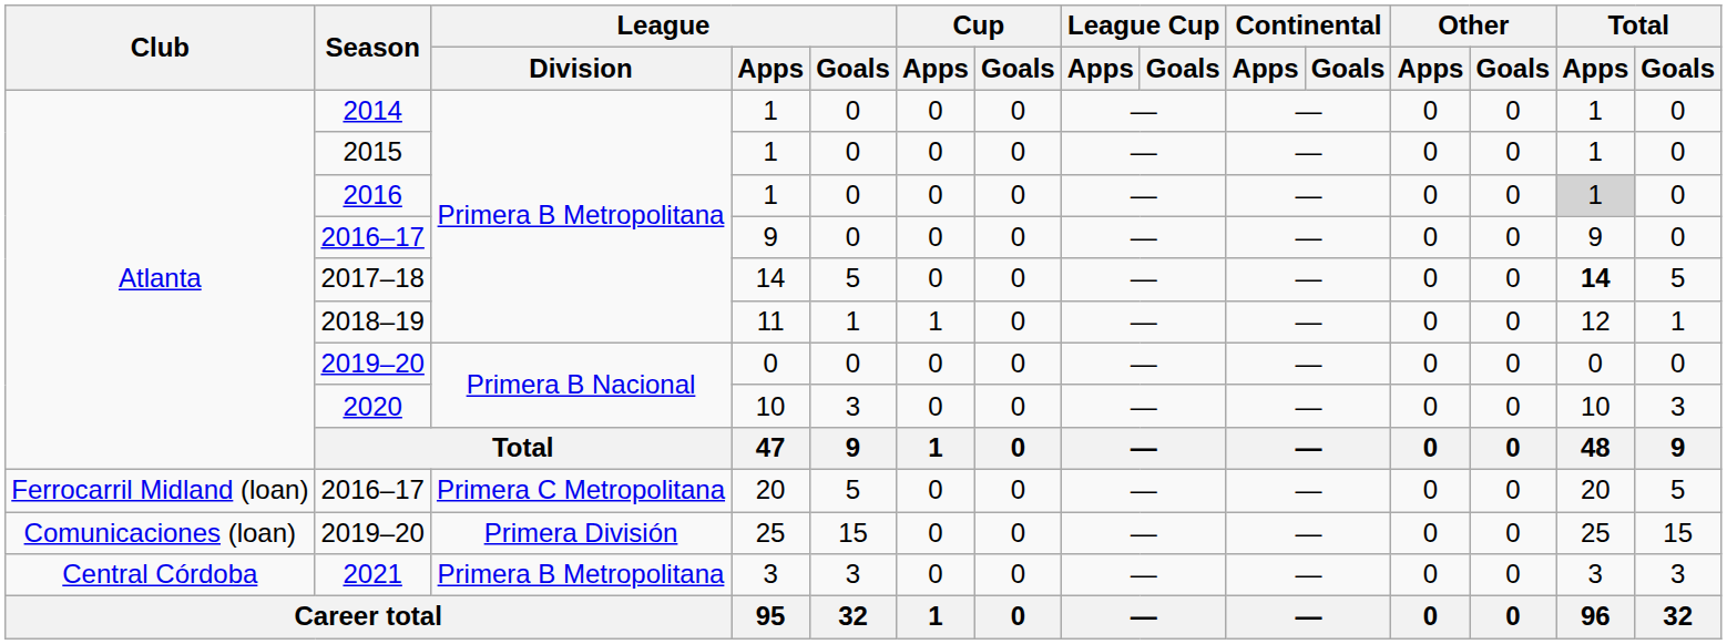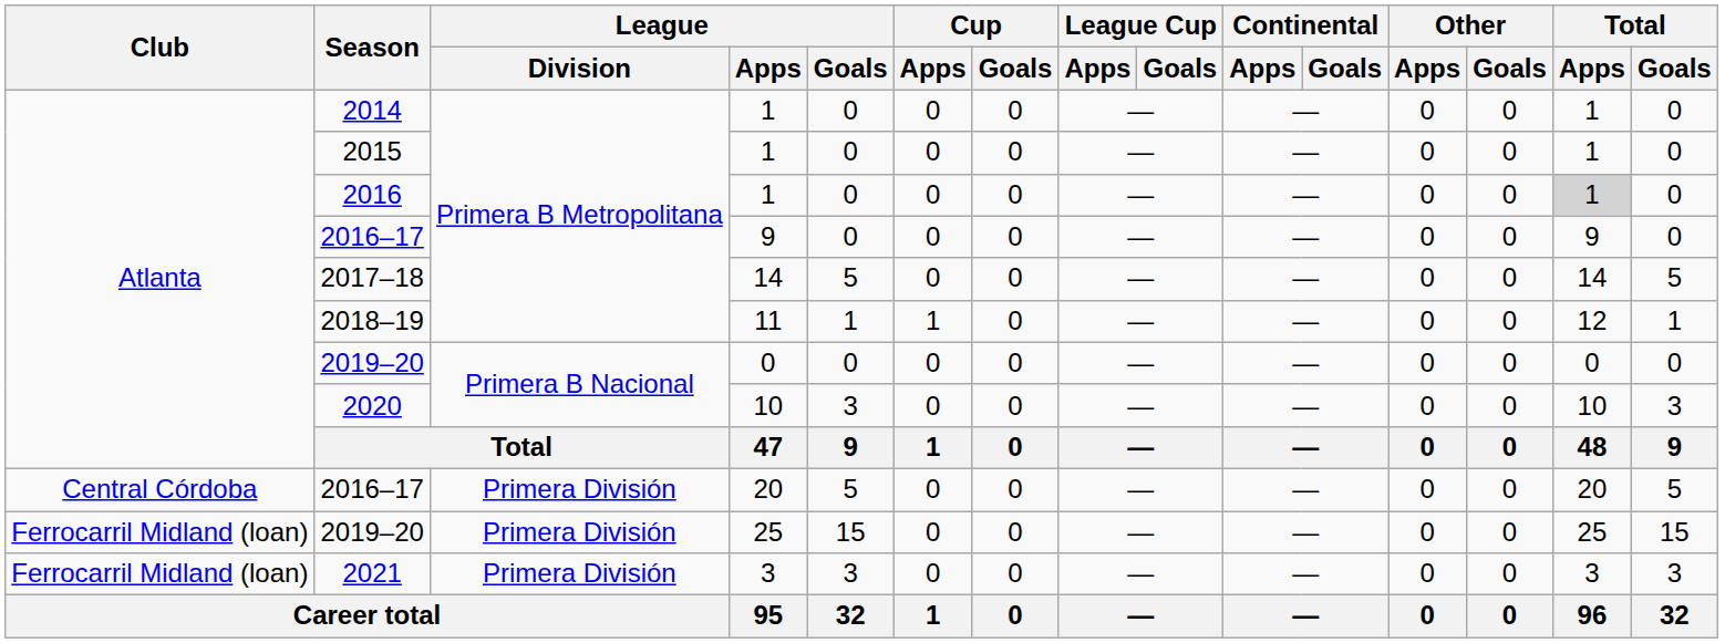 <table class="wikitable" style="text-align:center">
 <tr>
 <th rowspan="2">Club</th>
 <th rowspan="2">Season</th>
 <th colspan="3">League</th>
 <th colspan="2">Cup</th>
 <th colspan="2">League Cup</th>
 <th colspan="2">Continental</th>
 <th colspan="2">Other</th>
 <th colspan="2">Total</th>
 </tr>
 <tr>
 <th>Division</th>
 <th>Apps</th>
 <th>Goals</th>
 <th>Apps</th>
 <th>Goals</th>
 <th>Apps</th>
 <th>Goals</th>
 <th>Apps</th>
 <th>Goals</th>
 <th>Apps</th>
 <th>Goals</th>
 <th>Apps</th>
 <th>Goals</th>
 </tr>
 <tr>
 <td rowspan="9"><a href='#'>Atlanta</a></td>
 <td><a href='#'>2014</a></td>
 <td rowspan="6"><a href='#'>Primera B Metropolitana</a></td>
 <td>1</td>
 <td>0</td>
 <td>0</td>
 <td>0</td>
 <td colspan="2">—</td>
 <td colspan="2">—</td>
 <td>0</td>
 <td>0</td>
 <td>1</td>
 <td>0</td>
 </tr>
 <tr>
 <td>2015</td>
 <td>1</td>
 <td>0</td>
 <td>0</td>
 <td>0</td>
 <td colspan="2">—</td>
 <td colspan="2">—</td>
 <td>0</td>
 <td>0</td>
 <td>1</td>
 <td>0</td>
 </tr>
 <tr>
 <td><a href='#'>2016</a></td>
 <td>1</td>
 <td>0</td>
 <td>0</td>
 <td>0</td>
 <td colspan="2">—</td>
 <td colspan="2">—</td>
 <td>0</td>
 <td>0</td>
 <td style="background: lightgrey;">1</td>
 <td>0</td>
 </tr>
 <tr>
 <td><a href='#'>2016–17</a></td>
 <td>9</td>
 <td>0</td>
 <td>0</td>
 <td>0</td>
 <td colspan="2">—</td>
 <td colspan="2">—</td>
 <td>0</td>
 <td>0</td>
 <td>9</td>
 <td>0</td>
 </tr>
 <tr>
 <td>2017–18</td>
 <td>14</td>
 <td>5</td>
 <td>0</td>
 <td>0</td>
 <td colspan="2">—</td>
 <td colspan="2">—</td>
 <td>0</td>
 <td>0</td>
-<td><strong>14</strong></td>
+<td>14</td>
 <td>5</td>
 </tr>
 <tr>
 <td>2018–19</td>
 <td>11</td>
 <td>1</td>
 <td>1</td>
 <td>0</td>
 <td colspan="2">—</td>
 <td colspan="2">—</td>
 <td>0</td>
 <td>0</td>
 <td>12</td>
 <td>1</td>
 </tr>
 <tr>
 <td><a href='#'>2019–20</a></td>
 <td rowspan="2"><a href='#'>Primera B Nacional</a></td>
 <td>0</td>
 <td>0</td>
 <td>0</td>
 <td>0</td>
 <td colspan="2">—</td>
 <td colspan="2">—</td>
 <td>0</td>
 <td>0</td>
 <td>0</td>
 <td>0</td>
 </tr>
 <tr>
 <td><a href='#'>2020</a></td>
 <td>10</td>
 <td>3</td>
 <td>0</td>
 <td>0</td>
 <td colspan="2">—</td>
 <td colspan="2">—</td>
 <td>0</td>
 <td>0</td>
 <td>10</td>
 <td>3</td>
 </tr>
 <tr>
 <th colspan="2">Total</th>
 <th>47</th>
 <th>9</th>
 <th>1</th>
 <th>0</th>
 <th colspan="2">—</th>
 <th colspan="2">—</th>
 <th>0</th>
 <th>0</th>
 <th>48</th>
 <th>9</th>
 </tr>
 <tr>
-<td rowspan="1"><a href='#'>Ferrocarril Midland</a> (loan)</td>
+<td rowspan="1"><a href='#'>Central Córdoba</a></td>
 <td>2016–17</td>
-<td rowspan="1"><a href='#'>Primera C Metropolitana</a></td>
+<td rowspan="1"><a href='#'>Primera División</a></td>
 <td>20</td>
 <td>5</td>
 <td>0</td>
 <td>0</td>
 <td colspan="2">—</td>
 <td colspan="2">—</td>
 <td>0</td>
 <td>0</td>
 <td>20</td>
 <td>5</td>
 </tr>
 <tr>
-<td rowspan="1"><a href='#'>Comunicaciones</a> (loan)</td>
+<td rowspan="1"><a href='#'>Ferrocarril Midland</a> (loan)</td>
 <td>2019–20</td>
 <td rowspan="1"><a href='#'>Primera División</a></td>
 <td>25</td>
 <td>15</td>
 <td>0</td>
 <td>0</td>
 <td colspan="2">—</td>
 <td colspan="2">—</td>
 <td>0</td>
 <td>0</td>
 <td>25</td>
 <td>15</td>
 </tr>
 <tr>
-<td rowspan="1"><a href='#'>Central Córdoba</a></td>
+<td rowspan="1"><a href='#'>Ferrocarril Midland</a> (loan)</td>
 <td><a href='#'>2021</a></td>
-<td rowspan="1"><a href='#'>Primera B Metropolitana</a></td>
+<td rowspan="1"><a href='#'>Primera División</a></td>
 <td>3</td>
 <td>3</td>
 <td>0</td>
 <td>0</td>
 <td colspan="2">—</td>
 <td colspan="2">—</td>
 <td>0</td>
 <td>0</td>
 <td>3</td>
 <td>3</td>
 </tr>
 <tr>
 <th colspan="3">Career total</th>
 <th>95</th>
 <th>32</th>
 <th>1</th>
 <th>0</th>
 <th colspan="2">—</th>
 <th colspan="2">—</th>
 <th>0</th>
 <th>0</th>
 <th>96</th>
 <th>32</th>
 </tr>
 </table>
